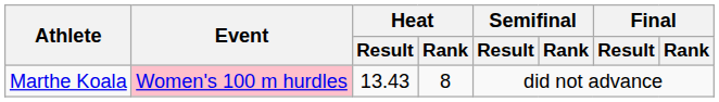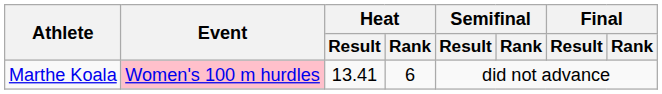 <table class="wikitable" style="font-size:90%">
 <tr>
 <th rowspan="2">Athlete</th>
 <th rowspan="2">Event</th>
 <th colspan="2">Heat</th>
 <th colspan="2">Semifinal</th>
 <th colspan="2">Final</th>
 </tr>
 <tr style="font-size:95%">
 <th>Result</th>
 <th>Rank</th>
 <th>Result</th>
 <th>Rank</th>
 <th>Result</th>
 <th>Rank</th>
 </tr>
 <tr align=center>
 <td align=left><a href='#'>Marthe Koala</a></td>
 <td align=left style="background: pink;"><a href='#'>Women's 100 m hurdles</a></td>
-<td>13.43</td>
-<td>8</td>
+<td>13.41</td>
+<td>6</td>
 <td colspan=4>did not advance</td>
 </tr>
 </table>
